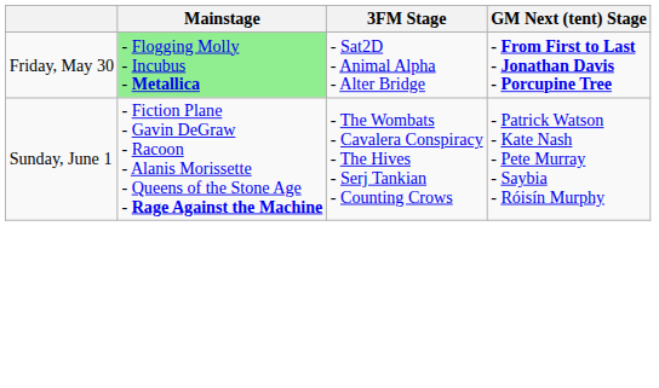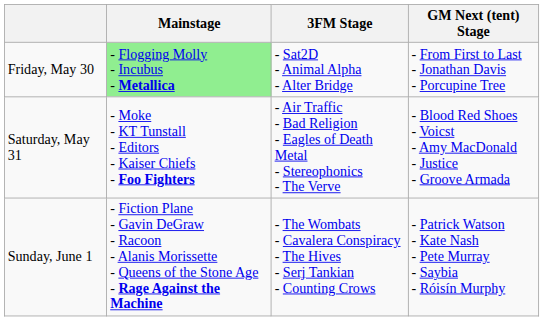 <table class="wikitable">
 <tr>
 <th></th>
 <th>Mainstage</th>
 <th>3FM Stage</th>
 <th>GM Next (tent) Stage</th>
 </tr>
 <tr>
 <td>Friday, May 30</td>
 <td style="background: lightgreen;">- <a href='#'>Flogging Molly</a><br>- <a href='#'>Incubus</a><br>- <strong><a href='#'>Metallica</a></strong></td>
 <td>- <a href='#'>Sat2D</a><br>- <a href='#'>Animal Alpha</a> <br>- <a href='#'>Alter Bridge</a></td>
-<td><strong>- <a href='#'>From First to Last</a><br>- <a href='#'>Jonathan Davis</a><br>- <a href='#'>Porcupine Tree</a></strong></td>
+<td>- <a href='#'>From First to Last</a><br>- <a href='#'>Jonathan Davis</a><br>- <a href='#'>Porcupine Tree</a></td>
+</tr>
+<tr>
+<td>Saturday, May 31</td>
+<td>- <a href='#'>Moke</a><br>- <a href='#'>KT Tunstall</a><br>- <a href='#'>Editors</a><br>- <a href='#'>Kaiser Chiefs</a><br>- <strong><a href='#'>Foo Fighters</a></strong></td>
+<td>- <a href='#'>Air Traffic</a><br>- <a href='#'>Bad Religion</a><br>- <a href='#'>Eagles of Death Metal</a> <br>- <a href='#'>Stereophonics</a><br>- <a href='#'>The Verve</a></td>
+<td>- <a href='#'>Blood Red Shoes</a><br>- <a href='#'>Voicst</a><br>- <a href='#'>Amy MacDonald</a><br>- <a href='#'>Justice</a><br>- <a href='#'>Groove Armada</a></td>
 </tr>
 <tr>
 <td>Sunday, June 1</td>
 <td>- <a href='#'>Fiction Plane</a><br>- <a href='#'>Gavin DeGraw</a><br>- <a href='#'>Racoon</a><br>- <a href='#'>Alanis Morissette</a><br>- <a href='#'>Queens of the Stone Age</a><br>- <strong><a href='#'>Rage Against the Machine</a></strong></td>
 <td>- <a href='#'>The Wombats</a><br>- <a href='#'>Cavalera Conspiracy</a><br>- <a href='#'>The Hives</a><br>- <a href='#'>Serj Tankian</a><br>- <a href='#'>Counting Crows</a></td>
 <td>- <a href='#'>Patrick Watson</a><br>- <a href='#'>Kate Nash</a><br>- <a href='#'>Pete Murray</a><br>- <a href='#'>Saybia</a><br>- <a href='#'>Róisín Murphy</a></td>
 </tr>
 </table>
